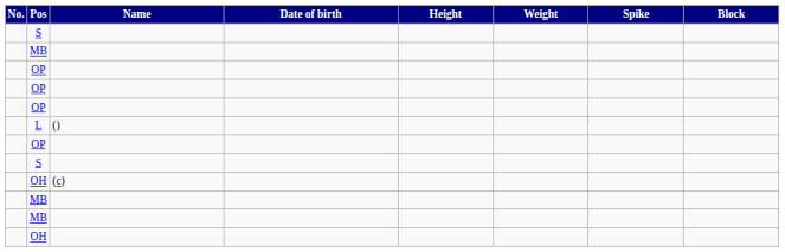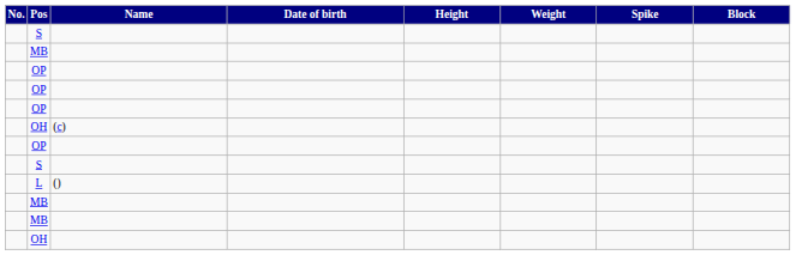 <table class="wikitable sortable" style="font-size:90%; text-align:center;">
 <tr>
 <th style="background:navy; color:white;">No.</th>
 <th style="background:navy; color:white;">Pos</th>
 <th style="width:15em; background:navy; color:white;">Name</th>
 <th style="width:15em; background:navy; color:white;">Date of birth</th>
 <th style="width:8em; background:navy; color:white;">Height</th>
 <th style="width:8em; background:navy; color:white;">Weight</th>
 <th style="width:8em; background:navy; color:white;">Spike</th>
 <th style="width:8em; background:navy; color:white;">Block</th>
 </tr>
 <tr>
 <td></td>
 <td><a href='#'>S</a></td>
 <td align=left></td>
 <td align=right></td>
 <td></td>
 <td></td>
 <td></td>
 <td></td>
 </tr>
 <tr>
 <td></td>
 <td><a href='#'>MB</a></td>
 <td align=left></td>
 <td align=right></td>
 <td></td>
 <td></td>
 <td></td>
 <td></td>
 </tr>
 <tr>
 <td></td>
 <td><a href='#'>OP</a></td>
 <td align=left></td>
 <td align=right></td>
 <td></td>
 <td></td>
 <td></td>
 <td></td>
 </tr>
 <tr>
 <td></td>
 <td><a href='#'>OP</a></td>
 <td align=left></td>
 <td align=right></td>
 <td></td>
 <td></td>
 <td></td>
 <td></td>
 </tr>
 <tr>
 <td></td>
 <td><a href='#'>OP</a></td>
 <td align=left></td>
 <td align=right></td>
 <td></td>
 <td></td>
 <td></td>
 <td></td>
 </tr>
 <tr>
 <td></td>
-<td><a href='#'>L</a></td>
-<td align=left> ()</td>
+<td><a href='#'>OH</a></td>
+<td align=left> (<a href='#'>c</a>)</td>
 <td align=right></td>
 <td></td>
 <td></td>
 <td></td>
 <td></td>
 </tr>
 <tr>
 <td></td>
 <td><a href='#'>OP</a></td>
 <td align=left></td>
 <td align=right></td>
 <td></td>
 <td></td>
 <td></td>
 <td></td>
 </tr>
 <tr>
 <td></td>
 <td><a href='#'>S</a></td>
 <td align=left></td>
 <td align=right></td>
 <td></td>
 <td></td>
 <td></td>
 <td></td>
 </tr>
 <tr>
 <td></td>
-<td><a href='#'>OH</a></td>
-<td align=left> (<a href='#'>c</a>)</td>
+<td><a href='#'>L</a></td>
+<td align=left> ()</td>
 <td align=right></td>
 <td></td>
 <td></td>
 <td></td>
 <td></td>
 </tr>
 <tr>
 <td></td>
 <td><a href='#'>MB</a></td>
 <td align=left></td>
 <td align=right></td>
 <td></td>
 <td></td>
 <td></td>
 <td></td>
 </tr>
 <tr>
 <td></td>
 <td><a href='#'>MB</a></td>
 <td align=left></td>
 <td align=right></td>
 <td></td>
 <td></td>
 <td></td>
 <td></td>
 </tr>
 <tr>
 <td></td>
 <td><a href='#'>OH</a></td>
 <td align=left></td>
 <td align=right></td>
 <td></td>
 <td></td>
 <td></td>
 <td></td>
 </tr>
 </table>
